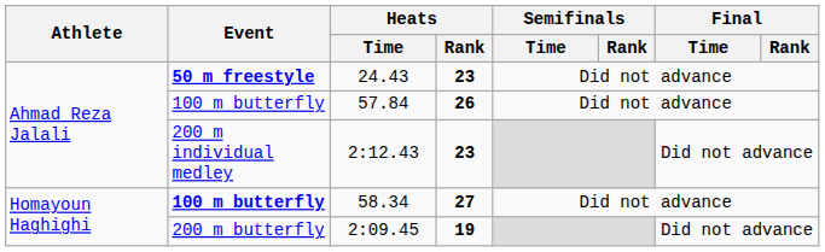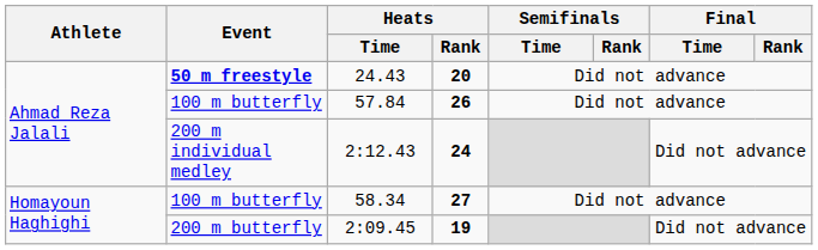 <table class="wikitable" width="90%" style="text-align:center; font-size:90%">
 <tr>
 <th rowspan="2" width="20%">Athlete</th>
 <th rowspan="2" width="20%">Event</th>
 <th colspan="2" width="20%">Heats</th>
 <th colspan="2" width="20%">Semifinals</th>
 <th colspan="2" width="20%">Final</th>
 </tr>
 <tr>
 <th width="13%">Time</th>
 <th>Rank</th>
 <th width="13%">Time</th>
 <th>Rank</th>
 <th width="13%">Time</th>
 <th>Rank</th>
 </tr>
 <tr>
 <td rowspan=3 align="left"><a href='#'>Ahmad Reza Jalali</a></td>
 <td align="left"><strong><a href='#'>50 m freestyle</a></strong></td>
 <td>24.43</td>
-<td><strong>23</strong></td>
+<td><strong>20</strong></td>
 <td colspan=4 align=center>Did not advance</td>
 </tr>
 <tr>
 <td align="left"><a href='#'>100 m butterfly</a></td>
 <td>57.84</td>
 <td><strong>26</strong></td>
 <td colspan=4 align=center>Did not advance</td>
 </tr>
 <tr>
 <td align="left"><a href='#'>200 m individual medley</a></td>
 <td>2:12.43</td>
-<td><strong>23</strong></td>
+<td><strong>24</strong></td>
 <td colspan=2 bgcolor=#DCDCDC></td>
 <td colspan=2 align=center>Did not advance</td>
 </tr>
 <tr>
 <td rowspan=2 align="left"><a href='#'>Homayoun Haghighi</a></td>
-<td align="left"><strong><a href='#'>100 m butterfly</a></strong></td>
+<td align="left"><a href='#'>100 m butterfly</a></td>
 <td>58.34</td>
 <td><strong>27</strong></td>
 <td colspan=4 align=center>Did not advance</td>
 </tr>
 <tr>
 <td align="left"><a href='#'>200 m butterfly</a></td>
 <td>2:09.45</td>
 <td><strong>19</strong></td>
 <td colspan=2 bgcolor=#DCDCDC></td>
 <td colspan=2 align=center>Did not advance</td>
 </tr>
 </table>
